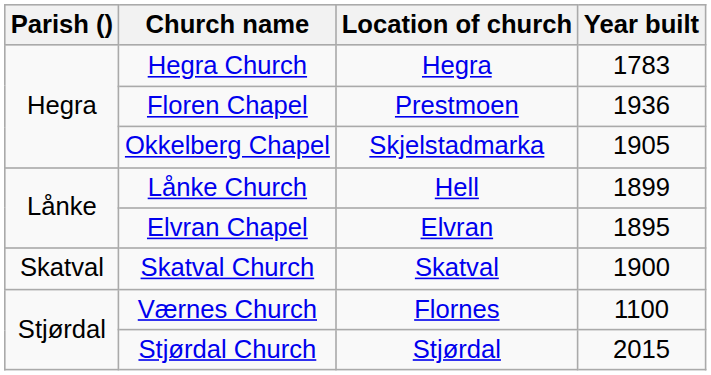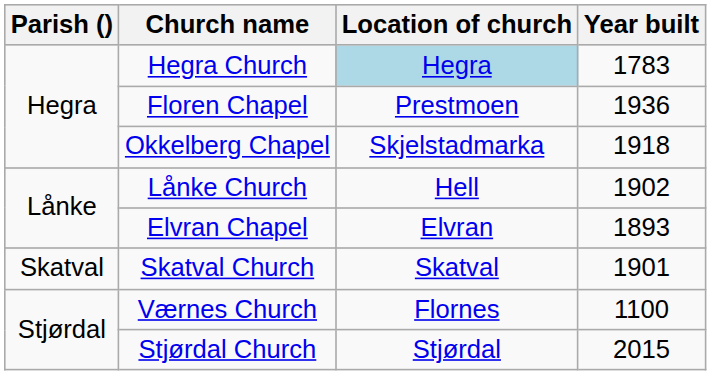 <table class="wikitable" style="text-align:center">
 <tr>
 <th>Parish ()</th>
 <th>Church name</th>
 <th>Location of church</th>
 <th>Year built</th>
 </tr>
 <tr>
 <td rowspan="3">Hegra</td>
 <td><a href='#'>Hegra Church</a></td>
-<td><a href='#'>Hegra</a></td>
+<td style="background: lightblue;"><a href='#'>Hegra</a></td>
 <td>1783</td>
 </tr>
 <tr>
 <td><a href='#'>Floren Chapel</a></td>
 <td><a href='#'>Prestmoen</a></td>
 <td>1936</td>
 </tr>
 <tr>
 <td><a href='#'>Okkelberg Chapel</a></td>
 <td><a href='#'>Skjelstadmarka</a></td>
-<td>1905</td>
+<td>1918</td>
 </tr>
 <tr>
 <td rowspan="2">Lånke</td>
 <td><a href='#'>Lånke Church</a></td>
 <td><a href='#'>Hell</a></td>
-<td>1899</td>
+<td>1902</td>
 </tr>
 <tr>
 <td><a href='#'>Elvran Chapel</a></td>
 <td><a href='#'>Elvran</a></td>
-<td>1895</td>
+<td>1893</td>
 </tr>
 <tr>
 <td>Skatval</td>
 <td><a href='#'>Skatval Church</a></td>
 <td><a href='#'>Skatval</a></td>
-<td>1900</td>
+<td>1901</td>
 </tr>
 <tr>
 <td rowspan="2">Stjørdal</td>
 <td><a href='#'>Værnes Church</a></td>
 <td><a href='#'>Flornes</a></td>
 <td>1100</td>
 </tr>
 <tr>
 <td><a href='#'>Stjørdal Church</a></td>
 <td><a href='#'>Stjørdal</a></td>
 <td>2015</td>
 </tr>
 </table>
